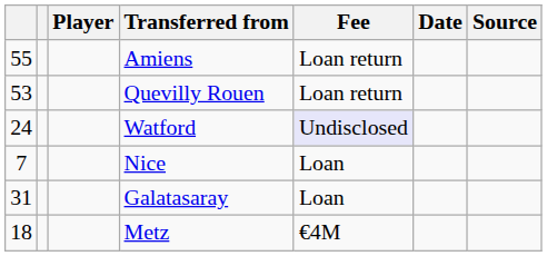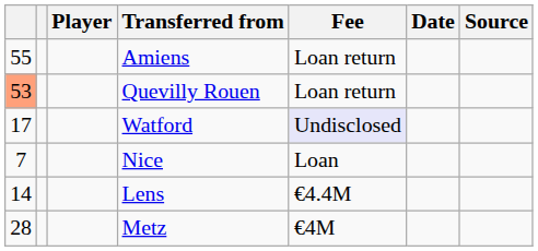 <table class="wikitable plainrowheaders sortable">
 <tr>
 <th></th>
 <th></th>
 <th scope="col">Player</th>
 <th>Transferred from</th>
 <th style="width: 65px;">Fee</th>
 <th scope="col">Date</th>
 <th scope="col">Source</th>
 </tr>
 <tr>
 <td align="center">55</td>
 <td align="center"></td>
 <td> </td>
 <td><a href='#'>Amiens</a></td>
 <td>Loan return</td>
 <td></td>
 <td></td>
 </tr>
 <tr>
-<td align="center">53</td>
+<td align="center" style="background: lightsalmon;">53</td>
 <td align="center"></td>
 <td> </td>
 <td><a href='#'>Quevilly Rouen</a></td>
 <td>Loan return</td>
 <td></td>
 <td></td>
 </tr>
 <tr>
-<td align="center">24</td>
+<td align="center">17</td>
 <td align="center"></td>
 <td> </td>
 <td> <a href='#'>Watford</a></td>
 <td style="background: lavender;">Undisclosed</td>
 <td></td>
 <td></td>
 </tr>
 <tr>
 <td align="center">7</td>
 <td align="center"></td>
 <td> </td>
 <td><a href='#'>Nice</a></td>
 <td>Loan</td>
 <td></td>
 <td></td>
 </tr>
 <tr>
-<td align="center">31</td>
+<td align="center">14</td>
 <td align="center"></td>
 <td> </td>
-<td> <a href='#'>Galatasaray</a></td>
-<td>Loan</td>
+<td><a href='#'>Lens</a></td>
+<td>€4.4M</td>
 <td></td>
 <td></td>
 </tr>
 <tr>
-<td align="center">18</td>
+<td align="center">28</td>
 <td align="center"></td>
 <td> </td>
 <td><a href='#'>Metz</a></td>
 <td>€4M</td>
 <td></td>
 <td></td>
 </tr>
 </table>
